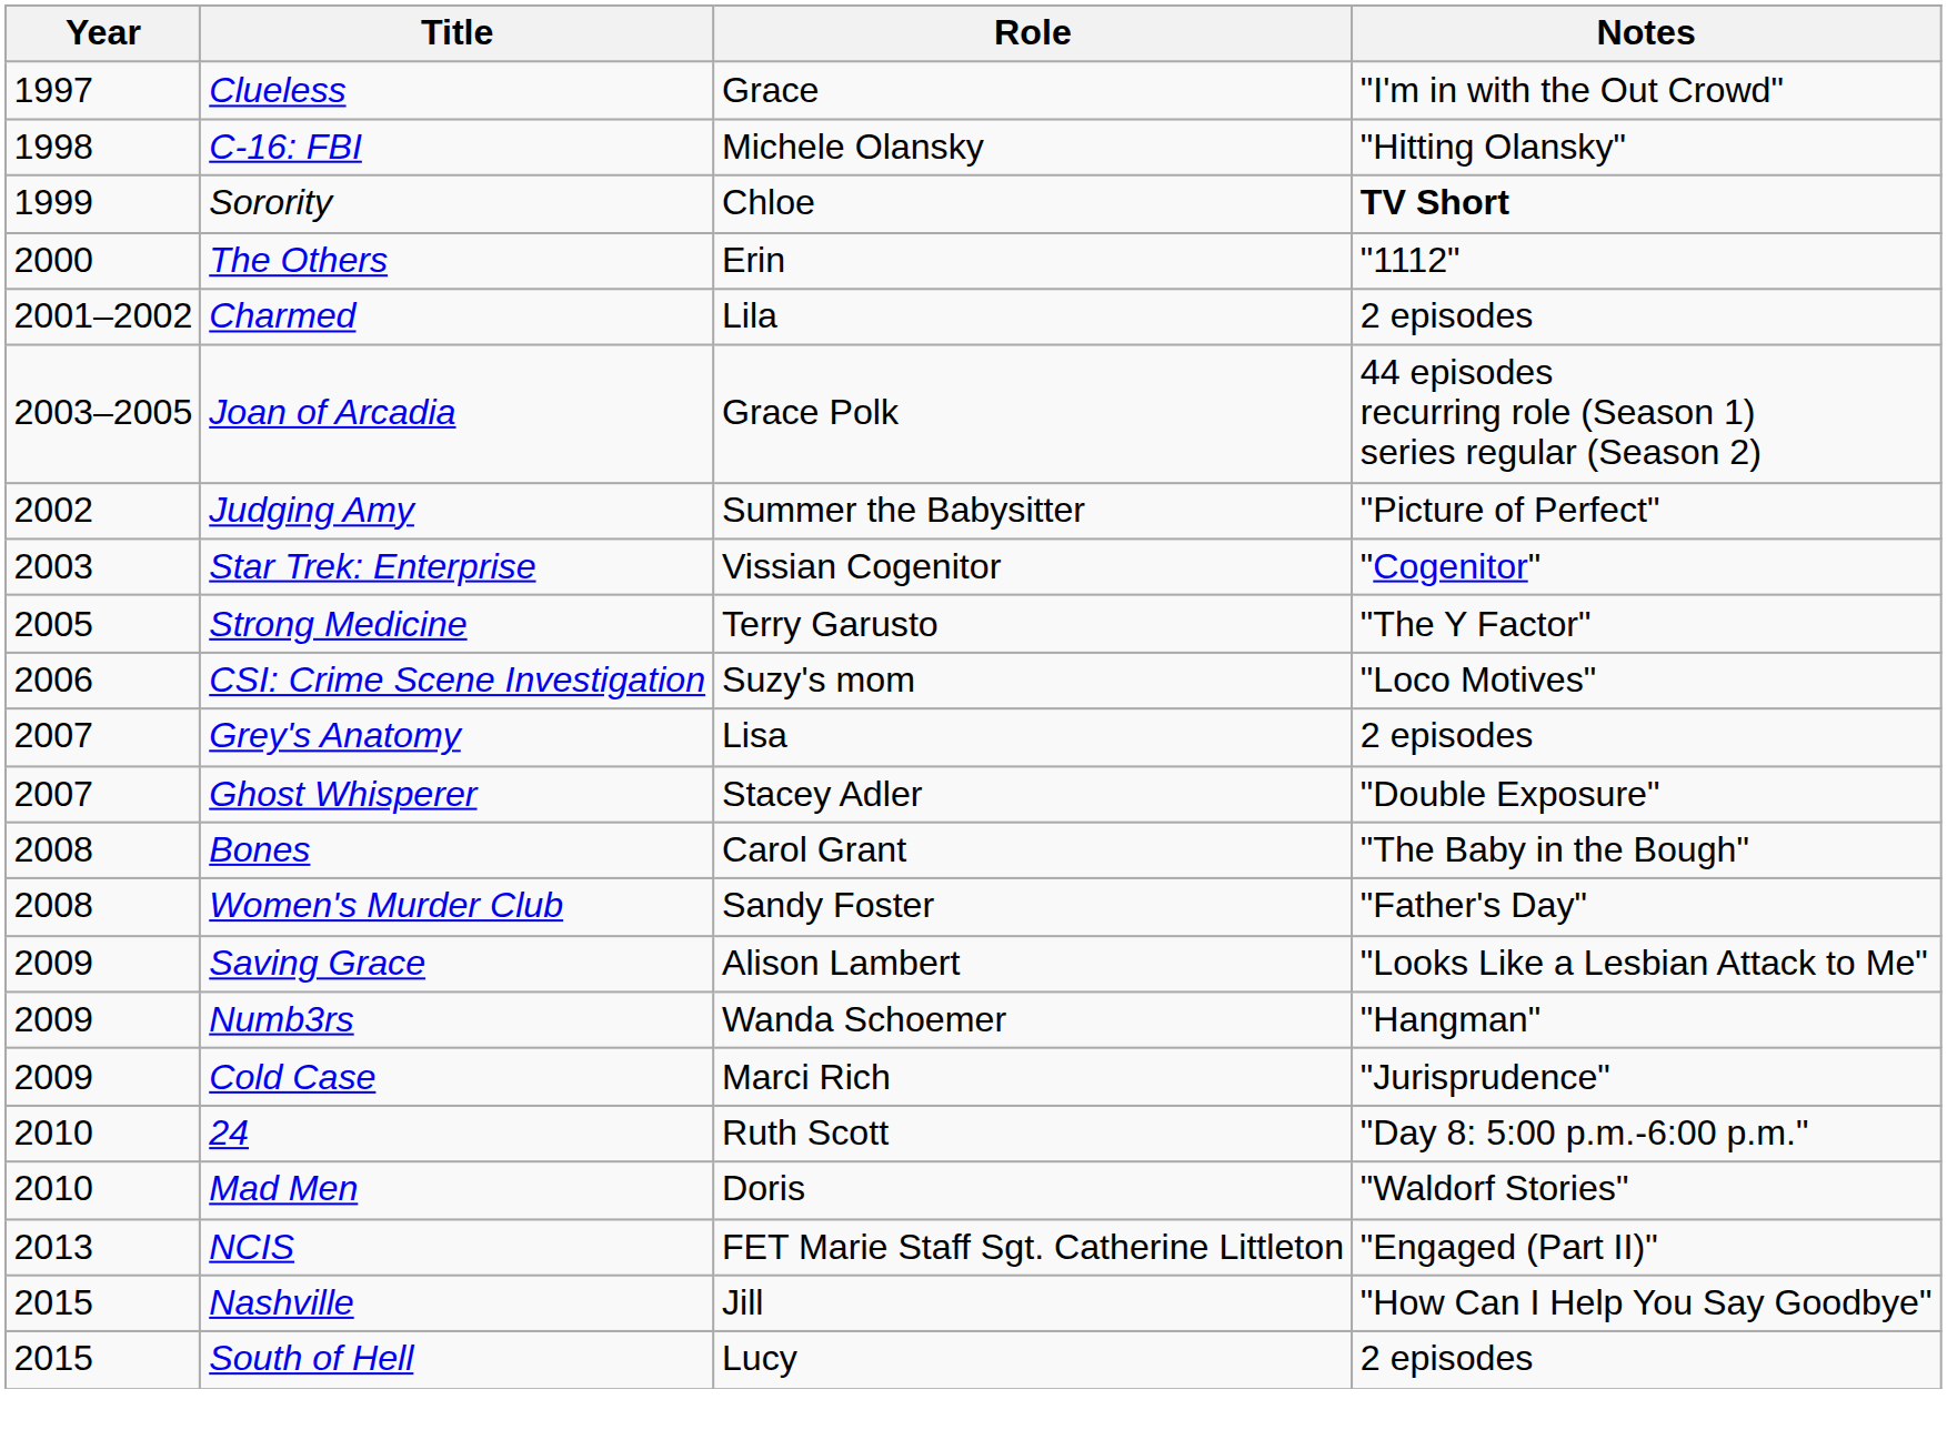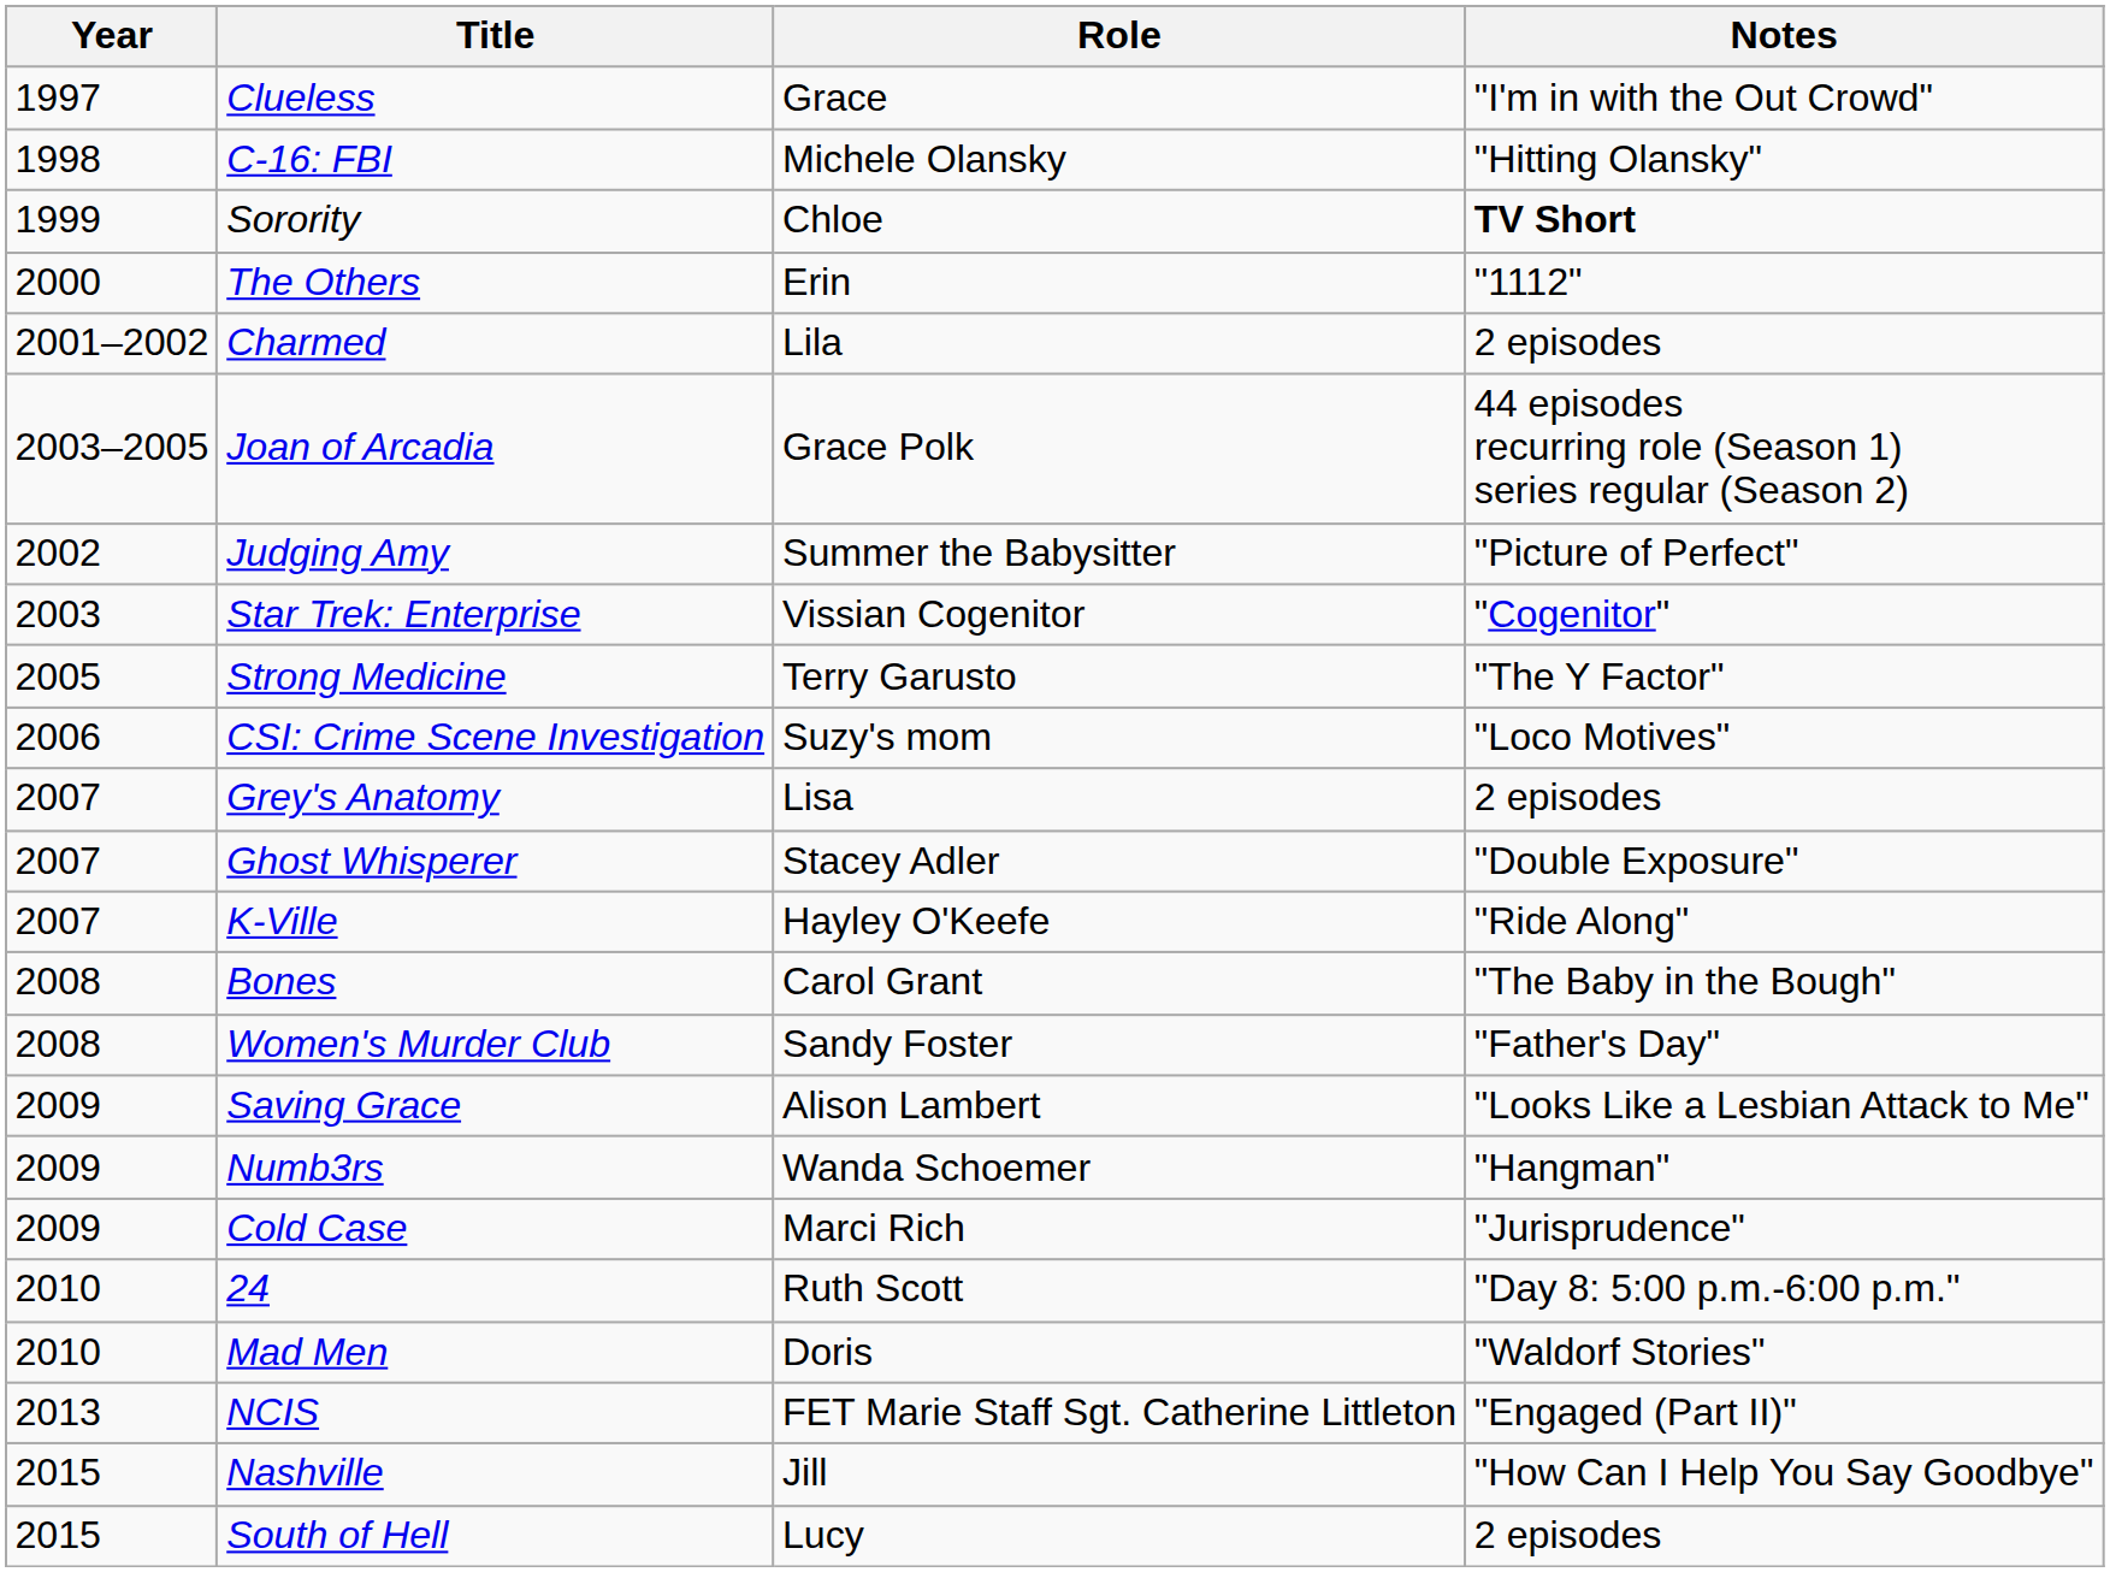 <table class="wikitable">
 <tr>
 <th>Year</th>
 <th>Title</th>
 <th>Role</th>
 <th>Notes</th>
 </tr>
 <tr>
 <td>1997</td>
 <td><em><a href='#'>Clueless</a></em></td>
 <td>Grace</td>
 <td>"I'm in with the Out Crowd"</td>
 </tr>
 <tr>
 <td>1998</td>
 <td><em><a href='#'>C-16: FBI</a></em></td>
 <td>Michele Olansky</td>
 <td>"Hitting Olansky"</td>
 </tr>
 <tr>
 <td>1999</td>
 <td><em>Sorority</em></td>
 <td>Chloe</td>
 <td><strong>TV Short</strong></td>
 </tr>
 <tr>
 <td>2000</td>
 <td><em><a href='#'>The Others</a></em></td>
 <td>Erin</td>
 <td>"1112"</td>
 </tr>
 <tr>
 <td>2001–2002</td>
 <td><em><a href='#'>Charmed</a></em></td>
 <td>Lila</td>
 <td>2 episodes</td>
 </tr>
 <tr>
 <td>2003–2005</td>
 <td><em><a href='#'>Joan of Arcadia</a></em></td>
 <td>Grace Polk</td>
 <td>44 episodes<br>recurring role (Season 1)<br>series regular (Season 2)</td>
 </tr>
 <tr>
 <td>2002</td>
 <td><em><a href='#'>Judging Amy</a></em></td>
 <td>Summer the Babysitter</td>
 <td>"Picture of Perfect"</td>
 </tr>
 <tr>
 <td>2003</td>
 <td><em><a href='#'>Star Trek: Enterprise</a></em></td>
 <td>Vissian Cogenitor</td>
 <td>"<a href='#'>Cogenitor</a>"</td>
 </tr>
 <tr>
 <td>2005</td>
 <td><em><a href='#'>Strong Medicine</a></em></td>
 <td>Terry Garusto</td>
 <td>"The Y Factor"</td>
 </tr>
 <tr>
 <td>2006</td>
 <td><em><a href='#'>CSI: Crime Scene Investigation</a></em></td>
 <td>Suzy's mom</td>
 <td>"Loco Motives"</td>
 </tr>
 <tr>
 <td>2007</td>
 <td><em><a href='#'>Grey's Anatomy</a></em></td>
 <td>Lisa</td>
 <td>2 episodes</td>
 </tr>
 <tr>
 <td>2007</td>
 <td><em><a href='#'>Ghost Whisperer</a></em></td>
 <td>Stacey Adler</td>
 <td>"Double Exposure"</td>
 </tr>
 <tr>
+<td>2007</td>
+<td><em><a href='#'>K-Ville</a></em></td>
+<td>Hayley O'Keefe</td>
+<td>"Ride Along"</td>
+</tr>
+<tr>
 <td>2008</td>
 <td><em><a href='#'>Bones</a></em></td>
 <td>Carol Grant</td>
 <td>"The Baby in the Bough"</td>
 </tr>
 <tr>
 <td>2008</td>
 <td><em><a href='#'>Women's Murder Club</a></em></td>
 <td>Sandy Foster</td>
 <td>"Father's Day"</td>
 </tr>
 <tr>
 <td>2009</td>
 <td><em><a href='#'>Saving Grace</a></em></td>
 <td>Alison Lambert</td>
 <td>"Looks Like a Lesbian Attack to Me"</td>
 </tr>
 <tr>
 <td>2009</td>
 <td><em><a href='#'>Numb3rs</a></em></td>
 <td>Wanda Schoemer</td>
 <td>"Hangman"</td>
 </tr>
 <tr>
 <td>2009</td>
 <td><em><a href='#'>Cold Case</a></em></td>
 <td>Marci Rich</td>
 <td>"Jurisprudence"</td>
 </tr>
 <tr>
 <td>2010</td>
 <td><em><a href='#'>24</a></em></td>
 <td>Ruth Scott</td>
 <td>"Day 8: 5:00 p.m.-6:00 p.m."</td>
 </tr>
 <tr>
 <td>2010</td>
 <td><em><a href='#'>Mad Men</a></em></td>
 <td>Doris</td>
 <td>"Waldorf Stories"</td>
 </tr>
 <tr>
 <td>2013</td>
 <td><em><a href='#'>NCIS</a></em></td>
 <td>FET Marie Staff Sgt. Catherine Littleton</td>
 <td>"Engaged (Part II)"</td>
 </tr>
 <tr>
 <td>2015</td>
 <td><em><a href='#'>Nashville</a></em></td>
 <td>Jill</td>
 <td>"How Can I Help You Say Goodbye"</td>
 </tr>
 <tr>
 <td>2015</td>
 <td><em><a href='#'>South of Hell</a></em></td>
 <td>Lucy</td>
 <td>2 episodes</td>
 </tr>
 </table>
